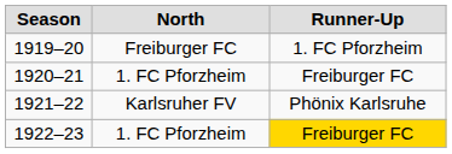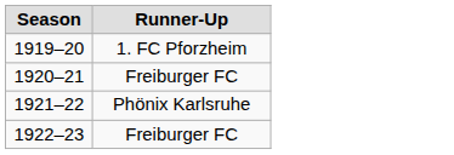 <table class="wikitable">
 <tr align="center" style="background:#dfdfdf">
 <td width="70"><strong>Season</strong></td>
-<td width="150"><strong>North</strong></td>
 <td width="150"><strong>Runner-Up</strong></td>
 </tr>
 <tr align="center">
 <td>1919–20</td>
-<td>Freiburger FC</td>
 <td>1. FC Pforzheim</td>
 </tr>
 <tr align="center">
 <td>1920–21</td>
-<td>1. FC Pforzheim</td>
 <td>Freiburger FC</td>
 </tr>
 <tr align="center">
 <td>1921–22</td>
-<td>Karlsruher FV</td>
 <td>Phönix Karlsruhe</td>
 </tr>
 <tr align="center">
 <td>1922–23</td>
-<td>1. FC Pforzheim</td>
-<td style="background: gold;">Freiburger FC</td>
+<td>Freiburger FC</td>
 </tr>
 </table>
